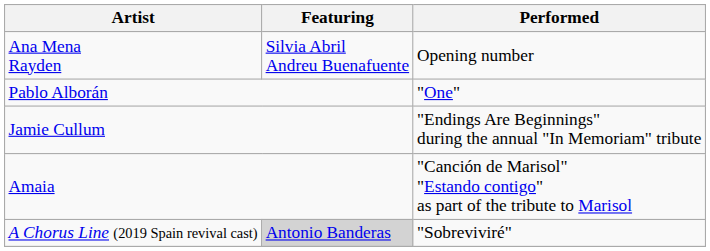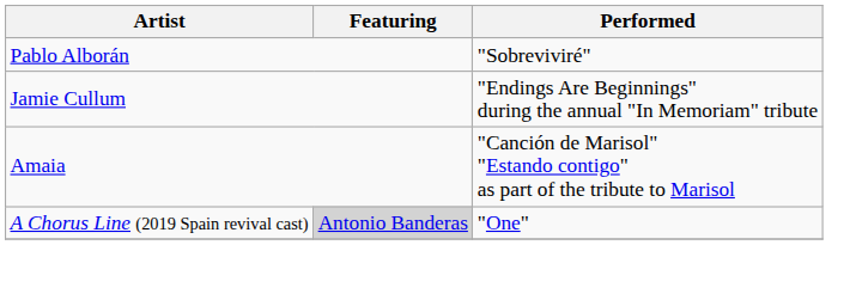 <table class="wikitable">
 <tr>
 <th>Artist</th>
 <th>Featuring</th>
 <th>Performed</th>
 </tr>
 <tr>
-<td><a href='#'>Ana Mena</a><br><a href='#'>Rayden</a></td>
-<td><a href='#'>Silvia Abril</a><br><a href='#'>Andreu Buenafuente</a></td>
-<td>Opening number</td>
-</tr>
-<tr>
 <td colspan="2"><a href='#'>Pablo Alborán</a></td>
-<td>"<a href='#'>One</a>"</td>
+<td>"Sobreviviré"</td>
 </tr>
 <tr>
 <td colspan="2"><a href='#'>Jamie Cullum</a></td>
 <td>"Endings Are Beginnings"<br>during the annual "In Memoriam" tribute</td>
 </tr>
 <tr>
 <td colspan="2"><a href='#'>Amaia</a><br></td>
 <td>"Canción de Marisol"<br>"<a href='#'>Estando contigo</a>"<br>as part of the tribute to <a href='#'>Marisol</a></td>
 </tr>
 <tr>
 <td><em><a href='#'>A Chorus Line</a></em> <small>(2019 Spain revival cast)</small></td>
 <td style="background: lightgrey;"><a href='#'>Antonio Banderas</a></td>
-<td>"Sobreviviré"</td>
+<td>"<a href='#'>One</a>"</td>
 </tr>
 <tr>
 </tr>
 </table>
